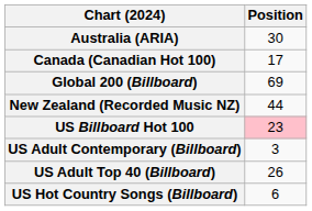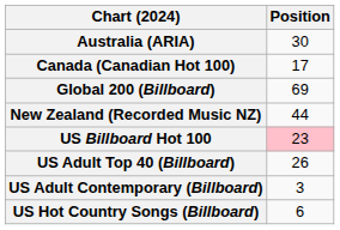 <table class="wikitable sortable plainrowheaders" style="text-align:center">
 <tr>
 <th scope="col">Chart (2024)</th>
 <th scope="col">Position</th>
 </tr>
 <tr>
 <th scope="row">Australia (ARIA)</th>
 <td>30</td>
 </tr>
 <tr>
 <th scope="row">Canada (Canadian Hot 100)</th>
 <td>17</td>
 </tr>
 <tr>
 <th scope="row">Global 200 (<em>Billboard</em>)</th>
 <td>69</td>
 </tr>
 <tr>
 <th scope="row">New Zealand (Recorded Music NZ)</th>
 <td>44</td>
 </tr>
 <tr>
 <th scope="row">US <em>Billboard</em> Hot 100</th>
 <td style="background: pink;">23</td>
 </tr>
 <tr>
+<th scope="row">US Adult Top 40 (<em>Billboard</em>)</th>
+<td>26</td>
+</tr>
+<tr>
 <th scope="row">US Adult Contemporary (<em>Billboard</em>)</th>
 <td>3</td>
-</tr>
-<tr>
-<th scope="row">US Adult Top 40 (<em>Billboard</em>)</th>
-<td>26</td>
 </tr>
 <tr>
 <th scope="row">US Hot Country Songs (<em>Billboard</em>)</th>
 <td>6</td>
 </tr>
 </table>
